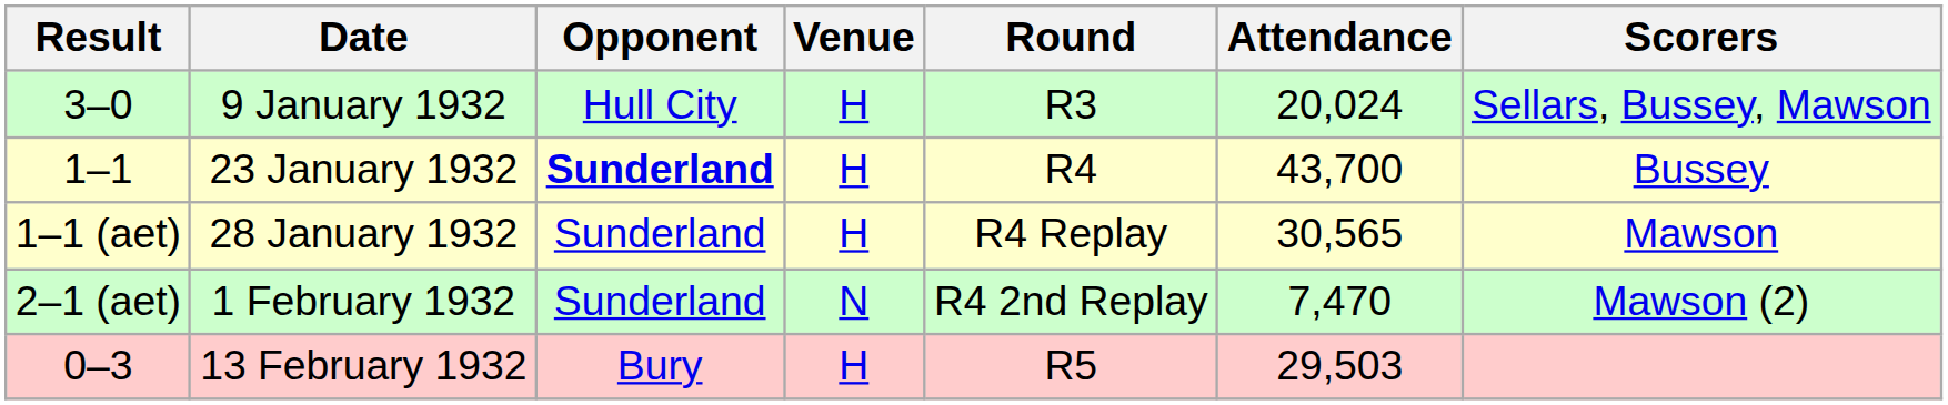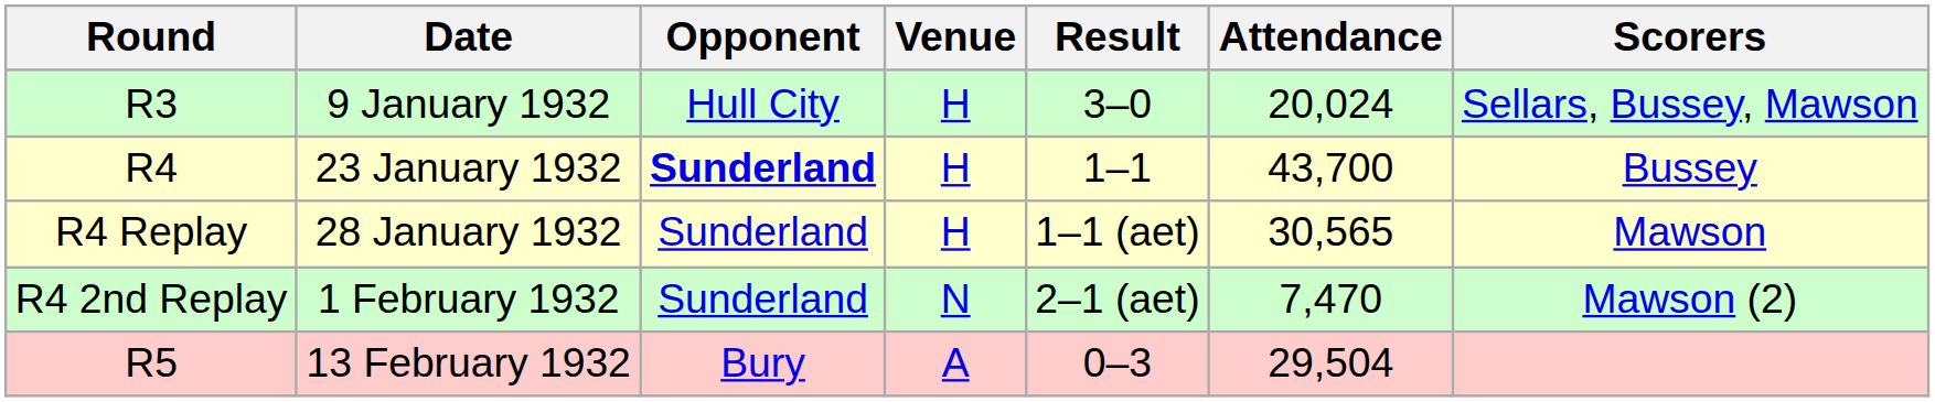 <table class="wikitable" style="font-size:100%; text-align:center">
 <tr>
-<th>Result</th>
+<th>Round</th>
 <th>Date</th>
 <th>Opponent</th>
 <th>Venue</th>
-<th>Round</th>
+<th>Result</th>
 <th>Attendance</th>
 <th>Scorers</th>
 </tr>
 <tr style="background-color: #CCFFCC;">
-<td>3–0</td>
+<td>R3</td>
 <td>9 January 1932</td>
 <td><a href='#'>Hull City</a></td>
 <td><a href='#'>H</a></td>
-<td>R3</td>
+<td>3–0</td>
 <td>20,024</td>
 <td><a href='#'>Sellars</a>, <a href='#'>Bussey</a>, <a href='#'>Mawson</a></td>
 </tr>
 <tr style="background-color: #FFFFCC;">
-<td>1–1</td>
+<td>R4</td>
 <td>23 January 1932</td>
 <td><strong><a href='#'>Sunderland</a></strong></td>
 <td><a href='#'>H</a></td>
-<td>R4</td>
+<td>1–1</td>
 <td>43,700</td>
 <td><a href='#'>Bussey</a></td>
 </tr>
 <tr style="background-color: #FFFFCC;">
-<td>1–1 (aet)</td>
+<td>R4 Replay</td>
 <td>28 January 1932</td>
 <td><a href='#'>Sunderland</a></td>
 <td><a href='#'>H</a></td>
-<td>R4 Replay</td>
+<td>1–1 (aet)</td>
 <td>30,565</td>
 <td><a href='#'>Mawson</a></td>
 </tr>
 <tr style="background-color: #CCFFCC;">
-<td>2–1 (aet)</td>
+<td>R4 2nd Replay</td>
 <td>1 February 1932</td>
 <td><a href='#'>Sunderland</a></td>
 <td><a href='#'>N</a></td>
-<td>R4 2nd Replay</td>
+<td>2–1 (aet)</td>
 <td>7,470</td>
 <td><a href='#'>Mawson</a> (2)</td>
 </tr>
 <tr style="background-color: #FFCCCC;">
-<td>0–3</td>
+<td>R5</td>
 <td>13 February 1932</td>
 <td><a href='#'>Bury</a></td>
-<td><a href='#'>H</a></td>
-<td>R5</td>
-<td>29,503</td>
+<td><a href='#'>A</a></td>
+<td>0–3</td>
+<td>29,504</td>
 <td></td>
 </tr>
 </table>
